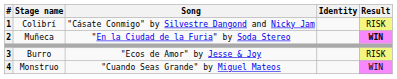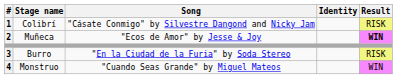 <table class="wikitable plainrowheaders" style="text-align: center">
 <tr>
 <th>#</th>
 <th>Stage name</th>
 <th>Song</th>
 <th>Identity</th>
 <th>Result</th>
 </tr>
 <tr>
 <th>1</th>
 <td>Colibrí</td>
 <td>"Cásate Conmigo" by <a href='#'>Silvestre Dangond</a> and <a href='#'>Nicky Jam</a></td>
 <td></td>
 <td bgcolor=#F3F781>RISK</td>
 </tr>
 <tr>
 <th>2</th>
 <td>Muñeca</td>
-<td>"<a href='#'>En la Ciudad de la Furia</a>" by <a href='#'>Soda Stereo</a></td>
+<td>"Ecos de Amor" by <a href='#'>Jesse & Joy</a></td>
 <td></td>
 <td bgcolor=#F888FD><strong>WIN</strong></td>
 </tr>
 <tr>
 <td colspan="5" style="background:darkgray"></td>
 </tr>
 <tr>
 <th>3</th>
 <td>Burro</td>
-<td>"Ecos de Amor" by <a href='#'>Jesse & Joy</a></td>
+<td>"<a href='#'>En la Ciudad de la Furia</a>" by <a href='#'>Soda Stereo</a></td>
 <td></td>
 <td bgcolor=#F3F781>RISK</td>
 </tr>
 <tr>
 <th>4</th>
 <td>Monstruo</td>
 <td>"Cuando Seas Grande" by <a href='#'>Miguel Mateos</a></td>
 <td></td>
 <td bgcolor=#F888FD>WIN</td>
 </tr>
 </table>
